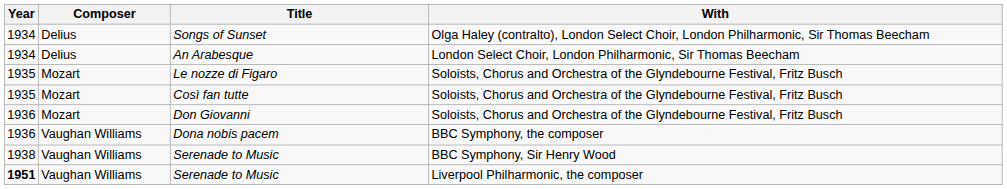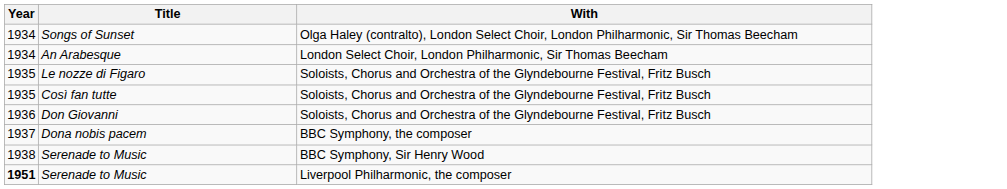 <table class="wikitable plainrowheaders" style="text-align: left; margin-right: 0;">
 <tr>
 <th scope="col">Year</th>
-<th scope="col" style=width:10em>Composer</th>
 <th scope="col"style=width:20em>Title</th>
 <th scope="col"style=width:45em>With</th>
 </tr>
 <tr>
 <td>1934</td>
-<td>Delius</td>
 <td><em>Songs of Sunset</em></td>
 <td>Olga Haley (contralto), London Select Choir, London Philharmonic, Sir Thomas Beecham</td>
 </tr>
 <tr>
 <td>1934</td>
-<td>Delius</td>
 <td><em>An Arabesque</em></td>
 <td>London Select Choir, London Philharmonic, Sir Thomas Beecham</td>
 </tr>
 <tr>
 <td>1935</td>
-<td>Mozart</td>
 <td><em>Le nozze di Figaro</em></td>
 <td>Soloists, Chorus and Orchestra of the Glyndebourne Festival, Fritz Busch</td>
 </tr>
 <tr>
 <td>1935</td>
-<td>Mozart</td>
 <td><em>Così fan tutte</em></td>
 <td>Soloists, Chorus and Orchestra of the Glyndebourne Festival, Fritz Busch</td>
 </tr>
 <tr>
 <td>1936</td>
-<td>Mozart</td>
 <td><em>Don Giovanni</em></td>
 <td>Soloists, Chorus and Orchestra of the Glyndebourne Festival, Fritz Busch</td>
 </tr>
 <tr>
-<td>1936</td>
-<td>Vaughan Williams</td>
+<td>1937</td>
 <td><em>Dona nobis pacem</em></td>
 <td>BBC Symphony, the composer</td>
 </tr>
 <tr>
 <td>1938</td>
-<td>Vaughan Williams</td>
 <td><em>Serenade to Music</em></td>
 <td>BBC Symphony, Sir Henry Wood</td>
 </tr>
 <tr>
 <td><strong>1951</strong></td>
-<td>Vaughan Williams</td>
 <td><em>Serenade to Music</em></td>
 <td>Liverpool Philharmonic, the composer</td>
 </tr>
 </table>
